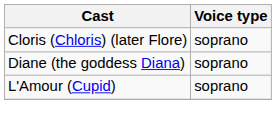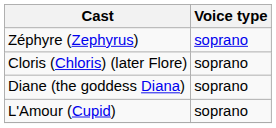 <table class="wikitable">
 <tr>
 <th>Cast</th>
 <th>Voice type<br></th>
+</tr>
+<tr>
+<td>Zéphyre (<a href='#'>Zephyrus</a>)</td>
+<td><a href='#'>soprano</a></td>
 </tr>
 <tr>
 <td>Cloris (<a href='#'>Chloris</a>) (later Flore)</td>
 <td>soprano</td>
 </tr>
 <tr>
 <td>Diane (the goddess <a href='#'>Diana</a>)</td>
 <td>soprano</td>
 </tr>
 <tr>
 <td>L'Amour (<a href='#'>Cupid</a>)</td>
 <td>soprano</td>
 </tr>
 <tr>
 </tr>
 </table>
